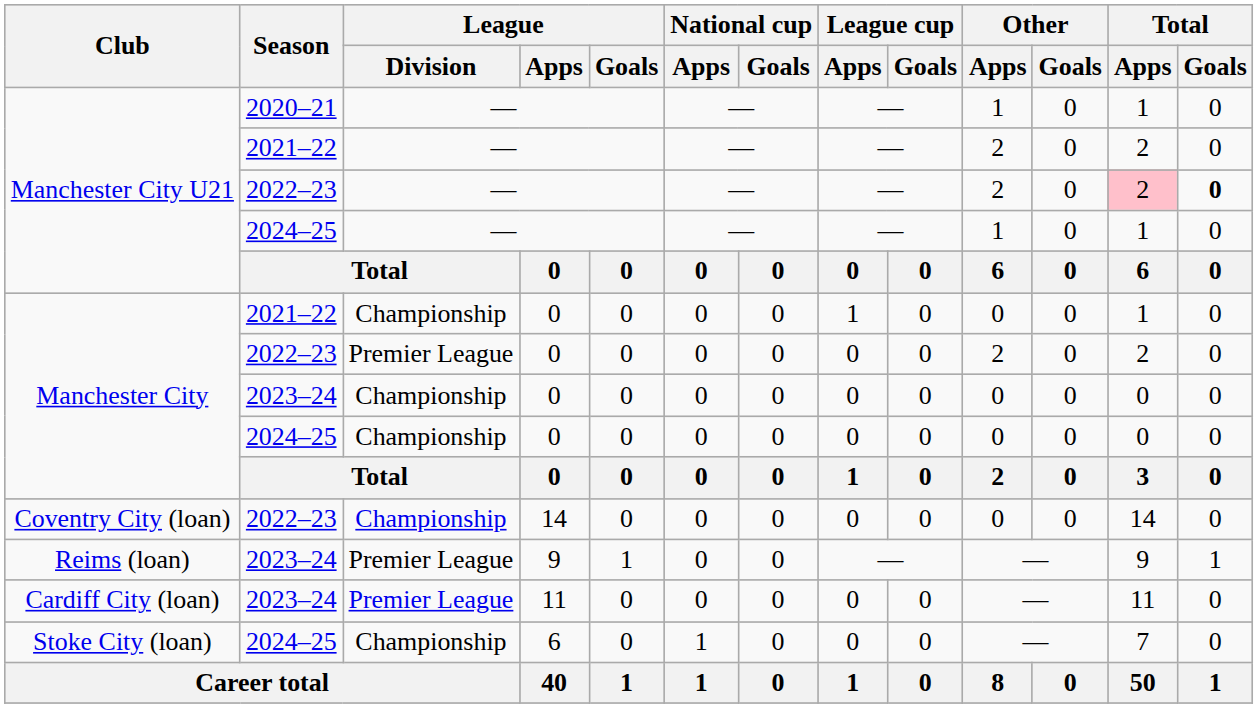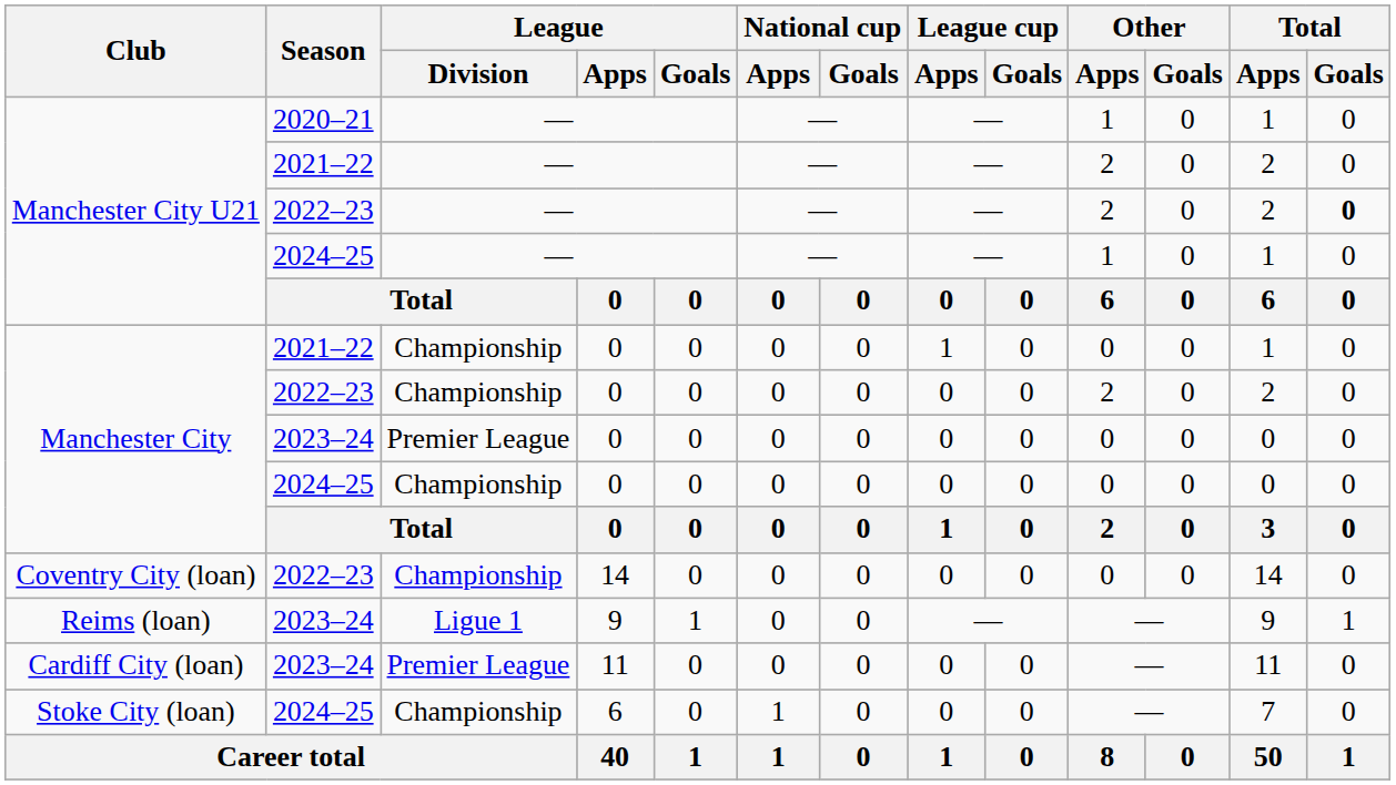 <table class="wikitable" style="text-align: center;">
 <tr>
 <th rowspan="2">Club</th>
 <th rowspan="2">Season</th>
 <th colspan="3">League</th>
 <th colspan="2">National cup</th>
 <th colspan="2">League cup</th>
 <th colspan="2">Other</th>
 <th colspan="2">Total</th>
 </tr>
 <tr>
 <th>Division</th>
 <th>Apps</th>
 <th>Goals</th>
 <th>Apps</th>
 <th>Goals</th>
 <th>Apps</th>
 <th>Goals</th>
 <th>Apps</th>
 <th>Goals</th>
 <th>Apps</th>
 <th>Goals</th>
 </tr>
 <tr>
 <td rowspan="5"><a href='#'>Manchester City U21</a></td>
 <td><a href='#'>2020–21</a></td>
 <td colspan="3">—</td>
 <td colspan="2">—</td>
 <td colspan="2">—</td>
 <td>1</td>
 <td>0</td>
 <td>1</td>
 <td>0</td>
 </tr>
 <tr>
 <td><a href='#'>2021–22</a></td>
 <td colspan="3">—</td>
 <td colspan="2">—</td>
 <td colspan="2">—</td>
 <td>2</td>
 <td>0</td>
 <td>2</td>
 <td>0</td>
 </tr>
 <tr>
 <td><a href='#'>2022–23</a></td>
 <td colspan="3">—</td>
 <td colspan="2">—</td>
 <td colspan="2">—</td>
 <td>2</td>
 <td>0</td>
-<td style="background: pink;">2</td>
+<td>2</td>
 <td><strong>0</strong></td>
 </tr>
 <tr>
 <td><a href='#'>2024–25</a></td>
 <td colspan="3">—</td>
 <td colspan="2">—</td>
 <td colspan="2">—</td>
 <td>1</td>
 <td>0</td>
 <td>1</td>
 <td>0</td>
 </tr>
 <tr>
 <th colspan="2">Total</th>
 <th>0</th>
 <th>0</th>
 <th>0</th>
 <th>0</th>
 <th>0</th>
 <th>0</th>
 <th>6</th>
 <th>0</th>
 <th>6</th>
 <th>0</th>
 </tr>
 <tr>
 <td rowspan="5"><a href='#'>Manchester City</a></td>
 <td><a href='#'>2021–22</a></td>
 <td>Championship</td>
 <td>0</td>
 <td>0</td>
 <td>0</td>
 <td>0</td>
 <td>1</td>
 <td>0</td>
 <td>0</td>
 <td>0</td>
 <td>1</td>
 <td>0</td>
 </tr>
 <tr>
 <td><a href='#'>2022–23</a></td>
-<td>Premier League</td>
+<td>Championship</td>
 <td>0</td>
 <td>0</td>
 <td>0</td>
 <td>0</td>
 <td>0</td>
 <td>0</td>
 <td>2</td>
 <td>0</td>
 <td>2</td>
 <td>0</td>
 </tr>
 <tr>
 <td><a href='#'>2023–24</a></td>
-<td>Championship</td>
+<td>Premier League</td>
 <td>0</td>
 <td>0</td>
 <td>0</td>
 <td>0</td>
 <td>0</td>
 <td>0</td>
 <td>0</td>
 <td>0</td>
 <td>0</td>
 <td>0</td>
 </tr>
 <tr>
 <td><a href='#'>2024–25</a></td>
 <td>Championship</td>
 <td>0</td>
 <td>0</td>
 <td>0</td>
 <td>0</td>
 <td>0</td>
 <td>0</td>
 <td>0</td>
 <td>0</td>
 <td>0</td>
 <td>0</td>
 </tr>
 <tr>
 <th colspan="2">Total</th>
 <th>0</th>
 <th>0</th>
 <th>0</th>
 <th>0</th>
 <th>1</th>
 <th>0</th>
 <th>2</th>
 <th>0</th>
 <th>3</th>
 <th>0</th>
 </tr>
 <tr>
 <td><a href='#'>Coventry City</a> (loan)</td>
 <td><a href='#'>2022–23</a></td>
 <td><a href='#'>Championship</a></td>
 <td>14</td>
 <td>0</td>
 <td>0</td>
 <td>0</td>
 <td>0</td>
 <td>0</td>
 <td>0</td>
 <td>0</td>
 <td>14</td>
 <td>0</td>
 </tr>
 <tr>
 <td><a href='#'>Reims</a> (loan)</td>
 <td><a href='#'>2023–24</a></td>
-<td>Premier League</td>
+<td><a href='#'>Ligue 1</a></td>
 <td>9</td>
 <td>1</td>
 <td>0</td>
 <td>0</td>
 <td colspan="2">—</td>
 <td colspan="2">—</td>
 <td>9</td>
 <td>1</td>
 </tr>
 <tr>
 <td><a href='#'>Cardiff City</a> (loan)</td>
 <td><a href='#'>2023–24</a></td>
 <td><a href='#'>Premier League</a></td>
 <td>11</td>
 <td>0</td>
 <td>0</td>
 <td>0</td>
 <td>0</td>
 <td>0</td>
 <td colspan="2">—</td>
 <td>11</td>
 <td>0</td>
 </tr>
 <tr>
 <td><a href='#'>Stoke City</a> (loan)</td>
 <td><a href='#'>2024–25</a></td>
 <td>Championship</td>
 <td>6</td>
 <td>0</td>
 <td>1</td>
 <td>0</td>
 <td>0</td>
 <td>0</td>
 <td colspan="2">—</td>
 <td>7</td>
 <td>0</td>
 </tr>
 <tr>
 <th colspan="3">Career total</th>
 <th>40</th>
 <th>1</th>
 <th>1</th>
 <th>0</th>
 <th>1</th>
 <th>0</th>
 <th>8</th>
 <th>0</th>
 <th>50</th>
 <th>1</th>
 </tr>
 </table>
